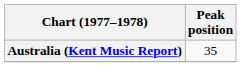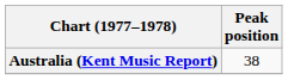 <table class="wikitable sortable plainrowheaders" style="text-align:center">
 <tr>
 <th scope="col">Chart (1977–1978)</th>
 <th scope="col">Peak<br>position</th>
 </tr>
 <tr>
 <th scope="row">Australia (<a href='#'>Kent Music Report</a>)</th>
-<td>35</td>
+<td>38</td>
 </tr>
 <tr>
 </tr>
 </table>
